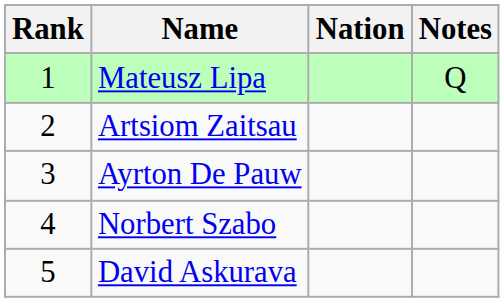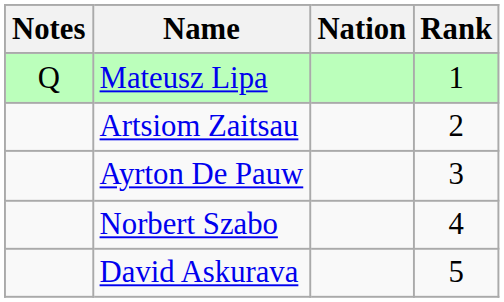 <table class="wikitable sortable" style="text-align:center">
 <tr>
-<th>Rank</th>
+<th>Notes</th>
 <th>Name</th>
 <th>Nation</th>
-<th>Notes</th>
+<th>Rank</th>
 </tr>
 <tr bgcolor=bbffbb>
-<td>1</td>
+<td>Q</td>
 <td align=left><a href='#'>Mateusz Lipa</a></td>
 <td align=left></td>
-<td>Q</td>
+<td>1</td>
 </tr>
 <tr>
-<td>2</td>
+<td></td>
 <td align=left><a href='#'>Artsiom Zaitsau</a></td>
 <td align=left></td>
-<td></td>
+<td>2</td>
 </tr>
 <tr>
-<td>3</td>
+<td></td>
 <td align=left><a href='#'>Ayrton De Pauw</a></td>
 <td align=left></td>
-<td></td>
+<td>3</td>
 </tr>
 <tr>
-<td>4</td>
+<td></td>
 <td align=left><a href='#'>Norbert Szabo</a></td>
 <td align=left></td>
-<td></td>
+<td>4</td>
 </tr>
 <tr>
-<td>5</td>
+<td></td>
 <td align=left><a href='#'>David Askurava</a></td>
 <td align=left></td>
-<td></td>
+<td>5</td>
 </tr>
 </table>
